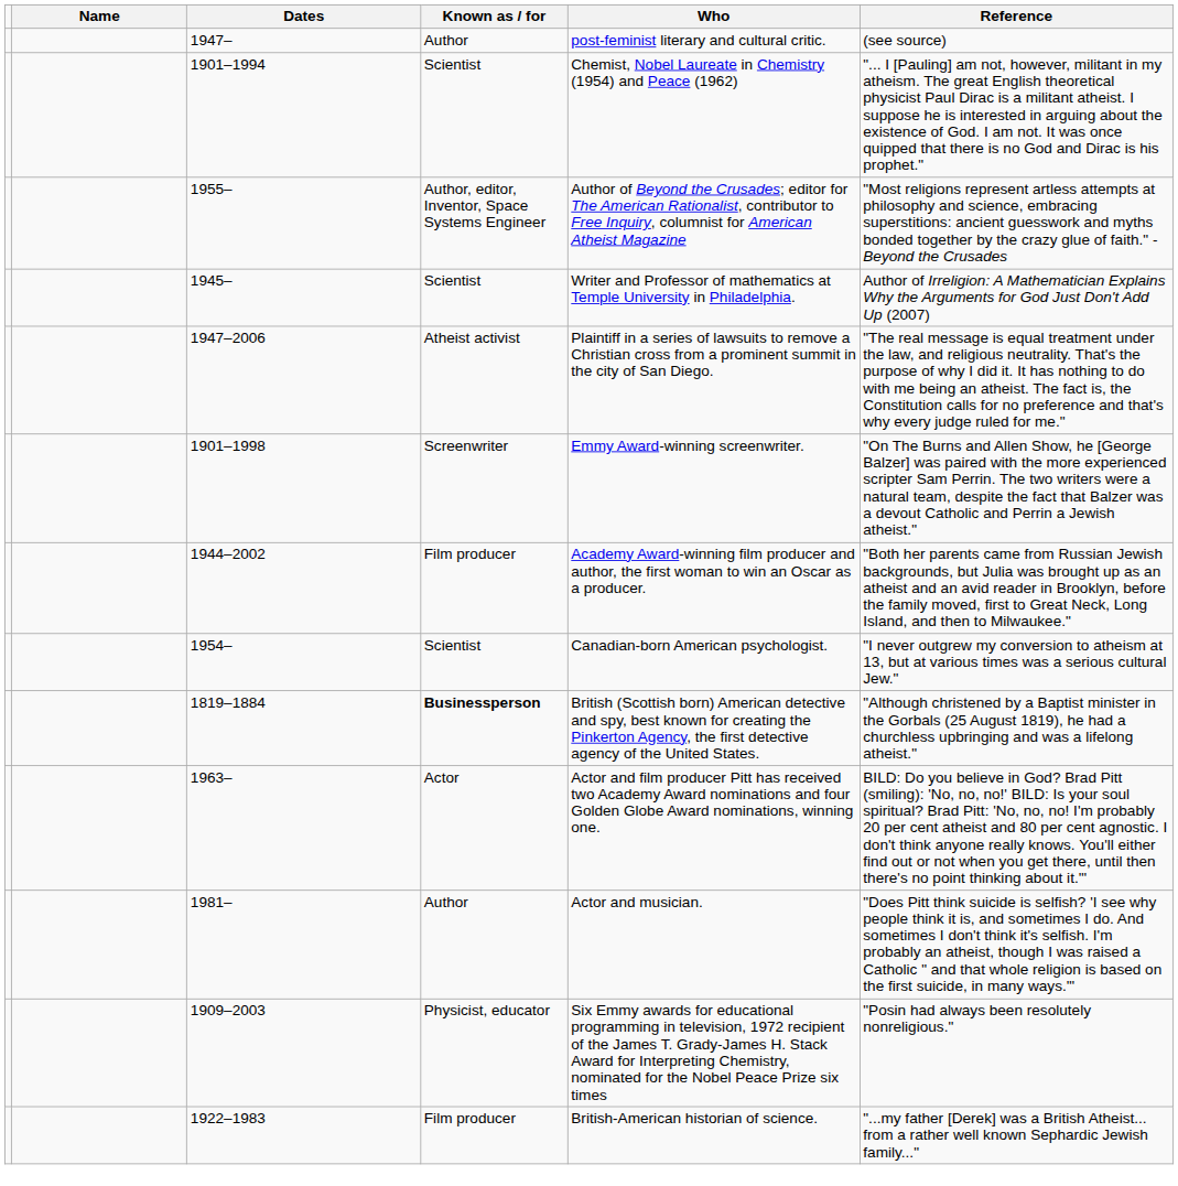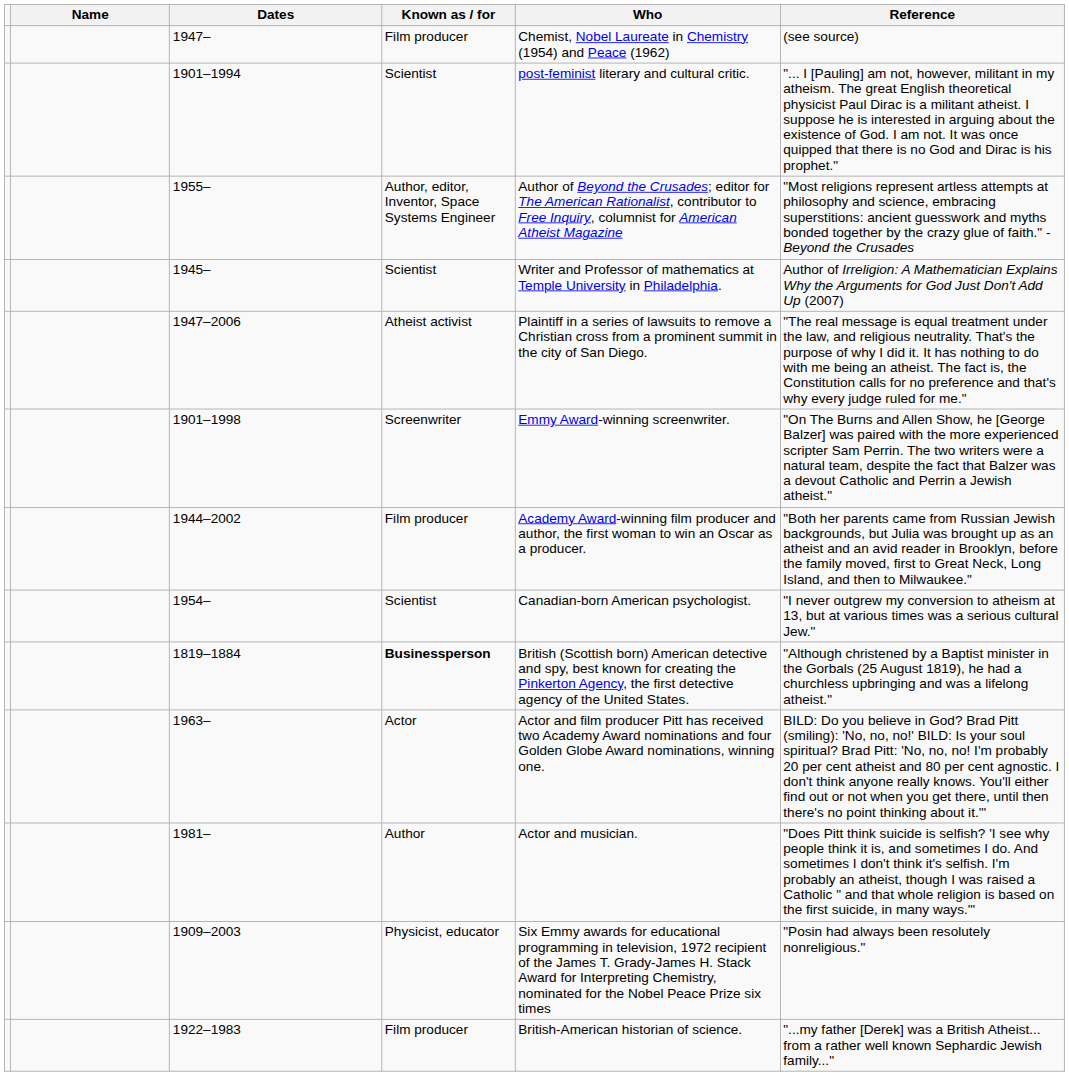 <table class="wikitable sortable">
 <tr style="vertical-align:top; text-align:left;">
 <td></td>
 <th style="width:15%;">Name</th>
 <th class="unsortable"! style="width:20%;">Dates</th>
 <th>Known as / for</th>
 <th style="width:25%;">Who</th>
 <th class="unsortable">Reference</th>
 </tr>
 <tr valign="top">
 <td></td>
 <td></td>
 <td>1947–</td>
-<td>Author</td>
-<td><a href='#'>post-feminist</a> literary and cultural critic.</td>
+<td>Film producer</td>
+<td>Chemist, <a href='#'>Nobel Laureate</a> in <a href='#'>Chemistry</a> (1954) and <a href='#'>Peace</a> (1962)</td>
 <td>(see source)</td>
 </tr>
 <tr valign="top">
 <td></td>
 <td></td>
 <td>1901–1994</td>
 <td>Scientist</td>
-<td>Chemist, <a href='#'>Nobel Laureate</a> in <a href='#'>Chemistry</a> (1954) and <a href='#'>Peace</a> (1962)</td>
+<td><a href='#'>post-feminist</a> literary and cultural critic.</td>
 <td>"... I [Pauling] am not, however, militant in my atheism. The great English theoretical physicist Paul Dirac is a militant atheist. I suppose he is interested in arguing about the existence of God. I am not. It was once quipped that there is no God and Dirac is his prophet."</td>
 </tr>
 <tr valign="top">
 <td></td>
 <td></td>
 <td>1955–</td>
 <td>Author, editor, Inventor, Space Systems Engineer</td>
 <td>Author of <em><a href='#'>Beyond the Crusades</a></em>; editor for <em><a href='#'>The American Rationalist</a></em>, contributor to <em><a href='#'>Free Inquiry</a></em>, columnist for <em><a href='#'>American Atheist Magazine</a></em></td>
 <td>"Most religions represent artless attempts at philosophy and science, embracing superstitions: ancient guesswork and myths bonded together by the crazy glue of faith." - <em>Beyond the Crusades</em></td>
 </tr>
 <tr valign="top">
 <td></td>
 <td></td>
 <td>1945–</td>
 <td>Scientist</td>
 <td>Writer and Professor of mathematics at <a href='#'>Temple University</a> in <a href='#'>Philadelphia</a>.</td>
 <td>Author of <em>Irreligion: A Mathematician Explains Why the Arguments for God Just Don't Add Up</em> (2007)</td>
 </tr>
 <tr valign="top">
 <td></td>
 <td></td>
 <td>1947–2006</td>
 <td>Atheist activist</td>
 <td>Plaintiff in a series of lawsuits to remove a Christian cross from a prominent summit in the city of San Diego.</td>
 <td>"The real message is equal treatment under the law, and religious neutrality. That's the purpose of why I did it. It has nothing to do with me being an atheist. The fact is, the Constitution calls for no preference and that's why every judge ruled for me."<br></td>
 </tr>
 <tr valign="top">
 <td></td>
 <td></td>
 <td>1901–1998</td>
 <td>Screenwriter</td>
 <td><a href='#'>Emmy Award</a>-winning screenwriter.</td>
 <td>"On The Burns and Allen Show, he [George Balzer] was paired with the more experienced scripter Sam Perrin. The two writers were a natural team, despite the fact that Balzer was a devout Catholic and Perrin a Jewish atheist."</td>
 </tr>
 <tr valign="top">
 <td></td>
 <td></td>
 <td>1944–2002</td>
 <td>Film producer</td>
 <td><a href='#'>Academy Award</a>-winning film producer and author, the first woman to win an Oscar as a producer.</td>
 <td>"Both her parents came from Russian Jewish backgrounds, but Julia was brought up as an atheist and an avid reader in Brooklyn, before the family moved, first to Great Neck, Long Island, and then to Milwaukee."</td>
 </tr>
 <tr valign="top">
 <td></td>
 <td></td>
 <td>1954–</td>
 <td>Scientist</td>
 <td>Canadian-born American psychologist.</td>
 <td>"I never outgrew my conversion to atheism at 13, but at various times was a serious cultural Jew."</td>
 </tr>
 <tr valign="top">
 <td></td>
 <td></td>
 <td>1819–1884</td>
 <td><strong>Businessperson</strong></td>
 <td>British (Scottish born) American detective and spy, best known for creating the <a href='#'>Pinkerton Agency</a>, the first detective agency of the United States.</td>
 <td>"Although christened by a Baptist minister in the Gorbals (25 August 1819), he had a churchless upbringing and was a lifelong atheist."</td>
 </tr>
 <tr valign="top">
 <td></td>
 <td></td>
 <td>1963–</td>
 <td>Actor</td>
 <td>Actor and film producer Pitt has received two Academy Award nominations and four Golden Globe Award nominations, winning one.</td>
 <td>BILD: Do you believe in God? Brad Pitt (smiling): 'No, no, no!' BILD: Is your soul spiritual? Brad Pitt: 'No, no, no! I'm probably 20 per cent atheist and 80 per cent agnostic. I don't think anyone really knows. You'll either find out or not when you get there, until then there's no point thinking about it.'"</td>
 </tr>
 <tr valign="top">
 <td></td>
 <td></td>
 <td>1981–</td>
 <td>Author</td>
 <td>Actor and musician.</td>
 <td>"Does Pitt think suicide is selfish? 'I see why people think it is, and sometimes I do. And sometimes I don't think it's selfish. I'm probably an atheist, though I was raised a Catholic " and that whole religion is based on the first suicide, in many ways.'"</td>
 </tr>
 <tr valign="top">
 <td></td>
 <td></td>
 <td>1909–2003</td>
 <td>Physicist, educator</td>
 <td>Six Emmy awards for educational programming in television, 1972 recipient of the James T. Grady-James H. Stack Award for Interpreting Chemistry, nominated for the Nobel Peace Prize six times</td>
 <td>"Posin had always been resolutely nonreligious."</td>
 </tr>
 <tr valign="top">
 <td></td>
 <td></td>
 <td>1922–1983</td>
 <td>Film producer</td>
 <td>British-American historian of science.</td>
 <td>"...my father [Derek] was a British Atheist... from a rather well known Sephardic Jewish family..."</td>
 </tr>
 </table>
